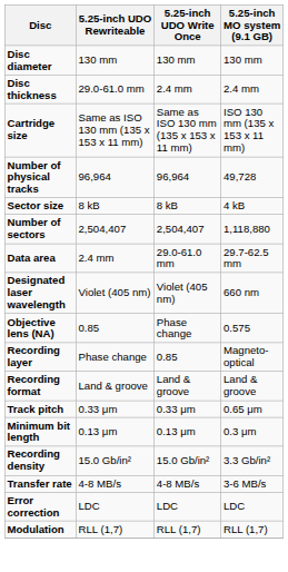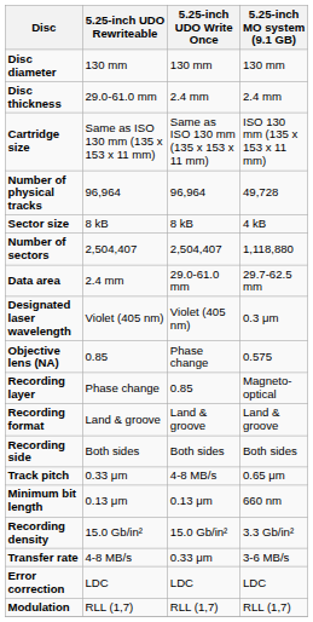 <table class="wikitable" style="width: 67%">
 <tr>
 <th><strong>Disc</strong></th>
 <th>5.25-inch UDO Rewriteable</th>
 <th>5.25-inch UDO Write Once</th>
 <th>5.25-inch MO system (9.1 GB)</th>
 </tr>
 <tr>
 <td><strong>Disc diameter</strong></td>
 <td>130 mm</td>
 <td>130 mm</td>
 <td>130 mm</td>
 </tr>
 <tr>
 <td><strong>Disc thickness</strong></td>
 <td>29.0-61.0 mm</td>
 <td>2.4 mm</td>
 <td>2.4 mm</td>
 </tr>
 <tr>
 <td><strong>Cartridge size</strong></td>
 <td>Same as ISO 130 mm (135 x 153 x 11 mm)</td>
 <td>Same as ISO 130 mm (135 x 153 x 11 mm)</td>
 <td>ISO 130 mm (135 x 153 x 11 mm)</td>
 </tr>
 <tr>
 <td><strong>Number of physical tracks</strong></td>
 <td>96,964</td>
 <td>96,964</td>
 <td>49,728</td>
 </tr>
 <tr>
 <td><strong>Sector size</strong></td>
 <td>8 kB</td>
 <td>8 kB</td>
 <td>4 kB</td>
 </tr>
 <tr>
 <td><strong>Number of sectors</strong></td>
 <td>2,504,407</td>
 <td>2,504,407</td>
 <td>1,118,880</td>
 </tr>
 <tr>
 <td><strong>Data area</strong></td>
 <td>2.4 mm</td>
 <td>29.0-61.0 mm</td>
 <td>29.7-62.5 mm</td>
 </tr>
 <tr>
 <td><strong>Designated laser wavelength</strong></td>
 <td>Violet (405 nm)</td>
 <td>Violet (405 nm)</td>
-<td>660 nm</td>
+<td>0.3 μm</td>
 </tr>
 <tr>
 <td><strong>Objective lens (NA)</strong></td>
 <td>0.85</td>
 <td>Phase change</td>
 <td>0.575</td>
 </tr>
 <tr>
 <td><strong>Recording layer</strong></td>
 <td>Phase change</td>
 <td>0.85</td>
 <td>Magneto-optical</td>
 </tr>
 <tr>
 <td><strong>Recording format</strong></td>
 <td>Land & groove</td>
 <td>Land & groove</td>
 <td>Land & groove</td>
 </tr>
 <tr>
+<td><strong>Recording side</strong></td>
+<td>Both sides</td>
+<td>Both sides</td>
+<td>Both sides</td>
+</tr>
+<tr>
 <td><strong>Track pitch</strong></td>
 <td>0.33 μm</td>
-<td>0.33 μm</td>
+<td>4-8 MB/s</td>
 <td>0.65 μm</td>
 </tr>
 <tr>
 <td><strong>Minimum bit length</strong></td>
 <td>0.13 μm</td>
 <td>0.13 μm</td>
-<td>0.3 μm</td>
+<td>660 nm</td>
 </tr>
 <tr>
 <td><strong>Recording density</strong></td>
 <td>15.0 Gb/in²</td>
 <td>15.0 Gb/in²</td>
 <td>3.3 Gb/in²</td>
 </tr>
 <tr>
 <td><strong>Transfer rate</strong></td>
 <td>4-8 MB/s</td>
-<td>4-8 MB/s</td>
+<td>0.33 μm</td>
 <td>3-6 MB/s</td>
 </tr>
 <tr>
 <td><strong>Error correction</strong></td>
 <td>LDC</td>
 <td>LDC</td>
 <td>LDC</td>
 </tr>
 <tr>
 <td><strong>Modulation</strong></td>
 <td>RLL (1,7)</td>
 <td>RLL (1,7)</td>
 <td>RLL (1,7)</td>
 </tr>
 <tr>
 </tr>
 </table>
